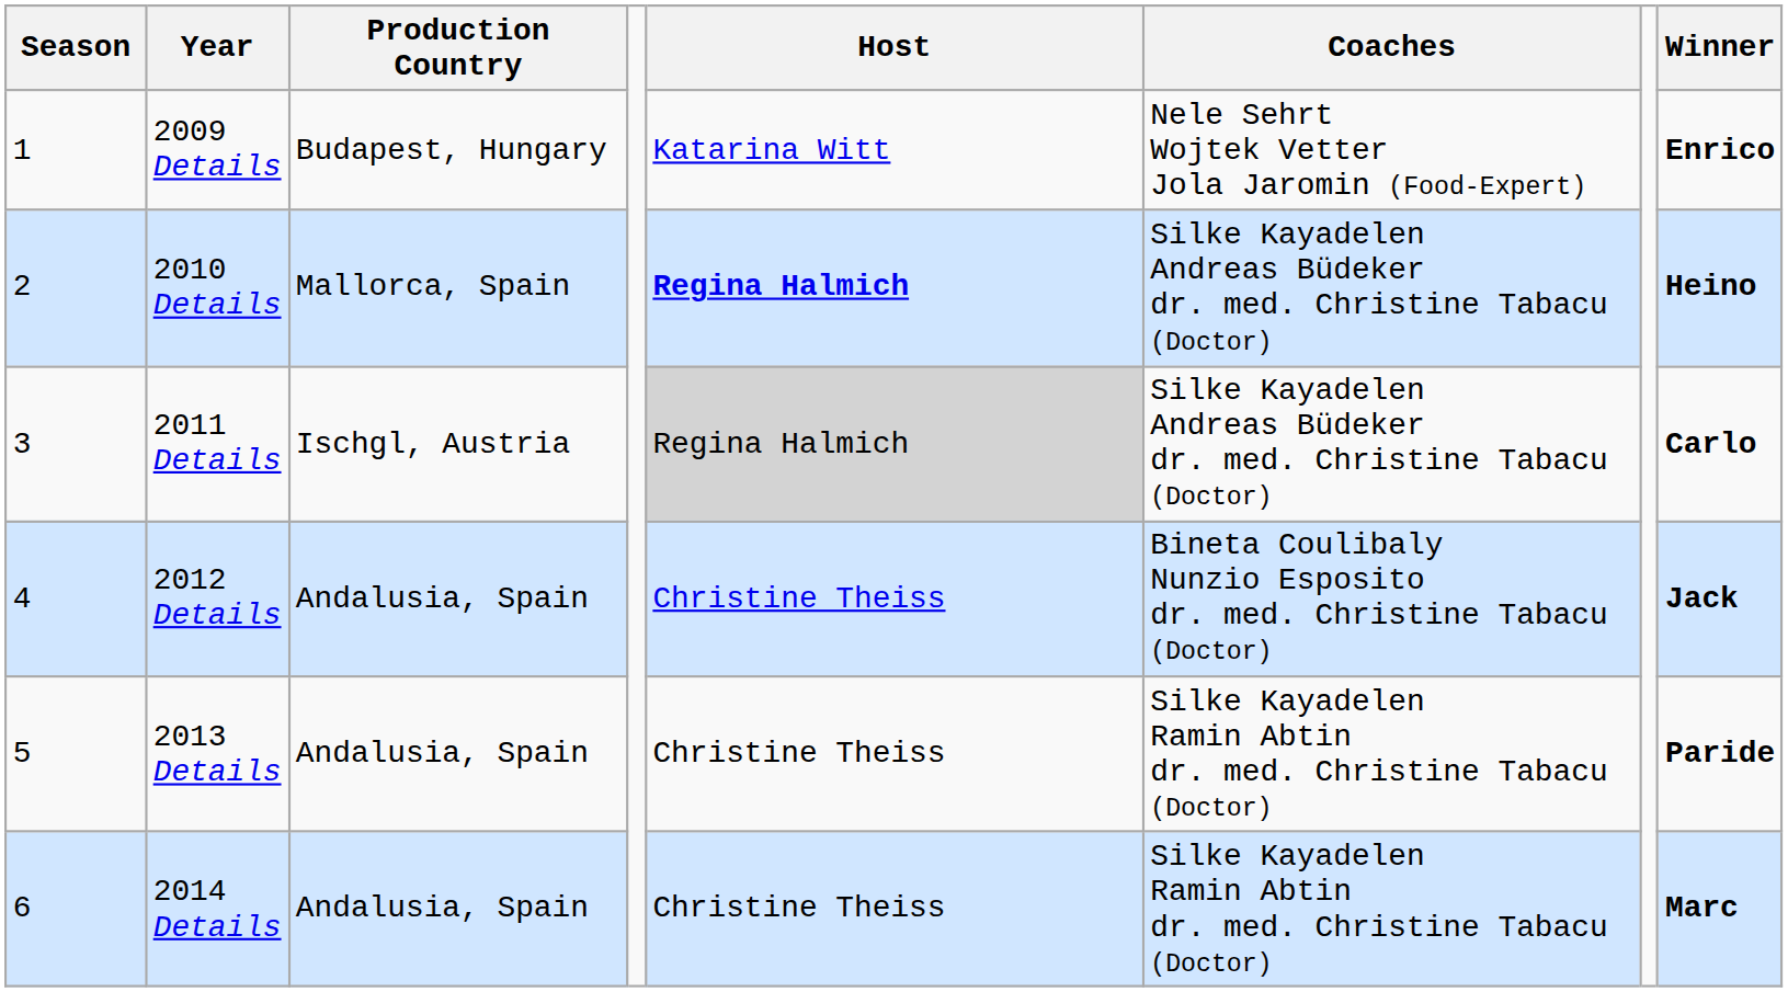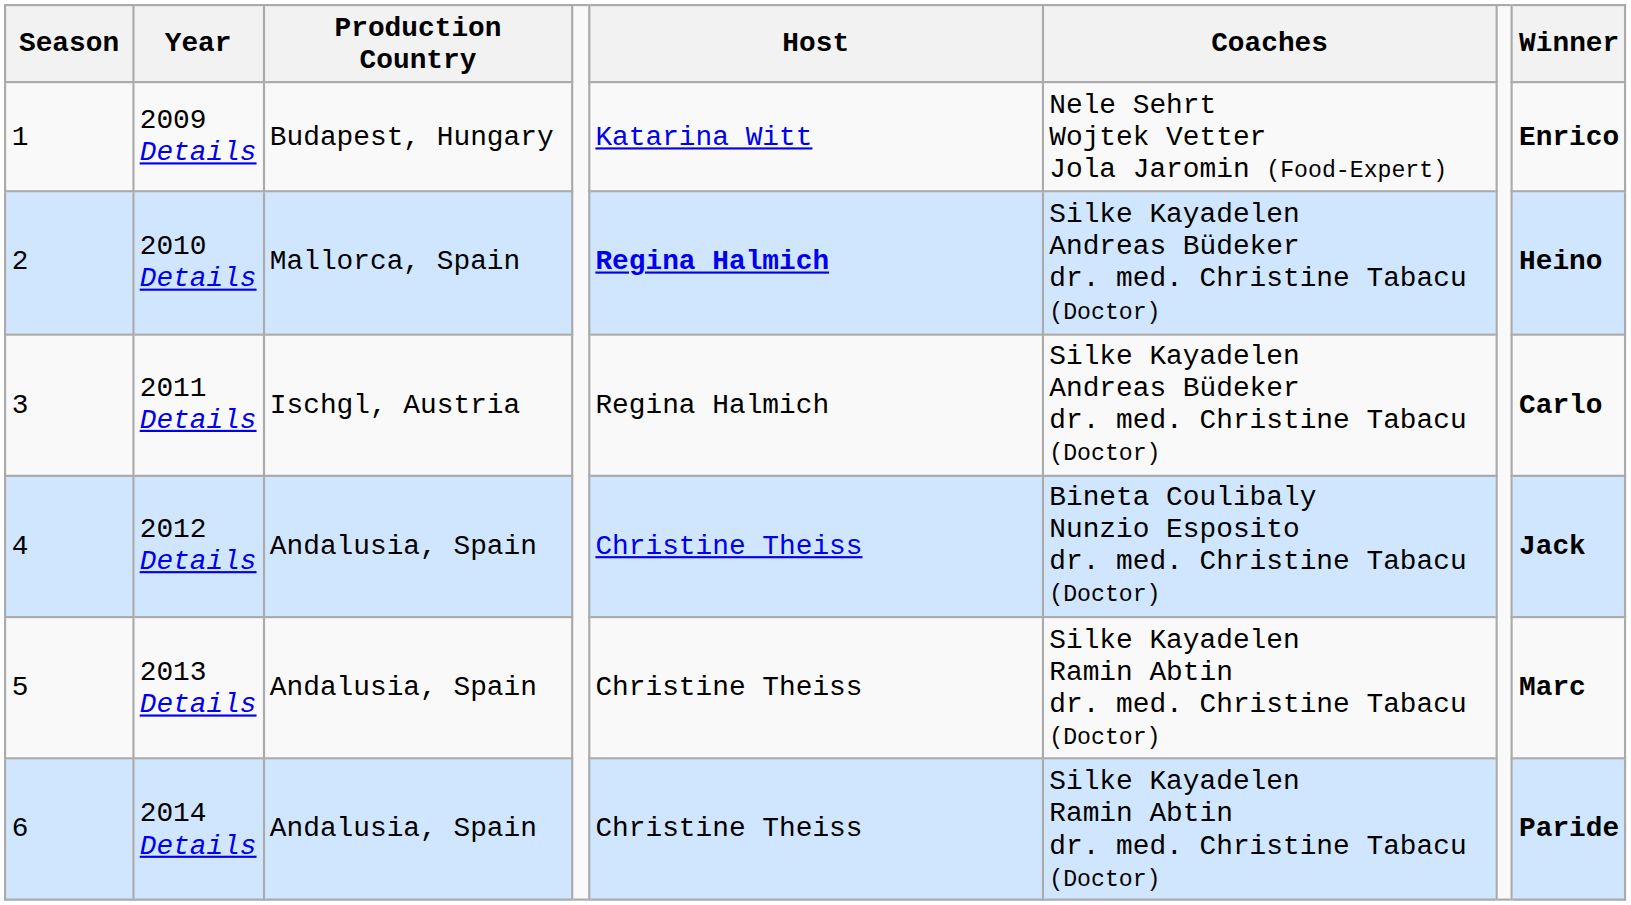 <table class="wikitable" style="width:60%;">
 <tr>
 <th width=8%>Season</th>
 <th width=8%>Year</th>
 <th width=20%>Production Country</th>
 <td width=1% rowspan=100 style="border-top:none;border-bottom:none;"></td>
 <th width=30%>Host</th>
 <th width=30%>Coaches</th>
 <td width=1% rowspan=100 style="border-top:none;border-bottom:none;"></td>
 <th width=20%>Winner</th>
 </tr>
 <tr>
 <td>1</td>
 <td>2009<br><em><a href='#'>Details</a></em></td>
 <td>Budapest, Hungary</td>
 <td><a href='#'>Katarina Witt</a></td>
 <td>Nele Sehrt <br> Wojtek Vetter <br> Jola Jaromin <small>(Food-Expert)</small></td>
 <td><strong>Enrico</strong></td>
 </tr>
 <tr style="background: #D0E6FF;">
 <td>2</td>
 <td>2010<br><em><a href='#'>Details</a></em></td>
 <td>Mallorca, Spain</td>
 <td><strong><a href='#'>Regina Halmich</a></strong></td>
 <td>Silke Kayadelen <br> Andreas Büdeker <br> dr. med. Christine Tabacu <small>(Doctor)</small></td>
 <td><strong>Heino</strong></td>
 </tr>
 <tr>
 <td>3</td>
 <td>2011<br><em><a href='#'>Details</a></em></td>
 <td>Ischgl, Austria</td>
-<td style="background: lightgrey;">Regina Halmich</td>
+<td>Regina Halmich</td>
 <td>Silke Kayadelen <br> Andreas Büdeker <br> dr. med. Christine Tabacu <small>(Doctor)</small></td>
 <td><strong>Carlo</strong></td>
 </tr>
 <tr style="background: #D0E6FF;">
 <td>4</td>
 <td>2012<br><em><a href='#'>Details</a></em></td>
 <td>Andalusia, Spain</td>
 <td><a href='#'>Christine Theiss</a></td>
 <td>Bineta Coulibaly <br> Nunzio Esposito <br> dr. med. Christine Tabacu <small>(Doctor)</small></td>
 <td><strong>Jack</strong></td>
 </tr>
 <tr>
 <td>5</td>
 <td>2013<br><em><a href='#'>Details</a></em></td>
 <td>Andalusia, Spain</td>
 <td>Christine Theiss</td>
 <td>Silke Kayadelen <br> Ramin Abtin <br> dr. med. Christine Tabacu <small>(Doctor)</small></td>
-<td><strong>Paride</strong></td>
+<td><strong>Marc</strong></td>
 </tr>
 <tr style="background: #D0E6FF;">
 <td>6</td>
 <td>2014<br><em><a href='#'>Details</a></em></td>
 <td>Andalusia, Spain</td>
 <td>Christine Theiss</td>
 <td>Silke Kayadelen <br> Ramin Abtin <br> dr. med. Christine Tabacu <small>(Doctor)</small></td>
-<td><strong>Marc</strong></td>
+<td><strong>Paride</strong></td>
 </tr>
 </table>
